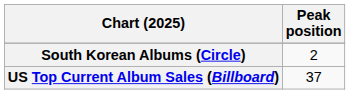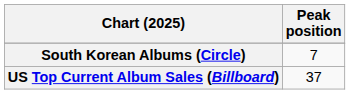 <table class="wikitable sortable plainrowheaders" style="text-align:center">
 <tr>
 <th scope="col">Chart (2025)</th>
 <th scope="col">Peak<br>position</th>
 </tr>
 <tr>
 </tr>
 <tr>
 <th scope="row">South Korean Albums (<a href='#'>Circle</a>)</th>
-<td>2</td>
+<td>7</td>
 </tr>
 <tr>
 <th scope="row">US <a href='#'>Top Current Album Sales</a> (<em><a href='#'>Billboard</a></em>)</th>
 <td>37</td>
 </tr>
 </table>
